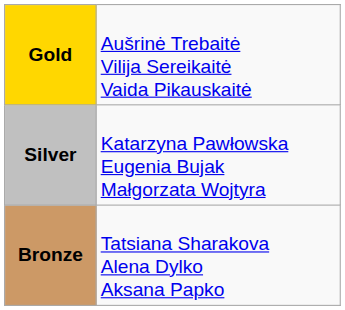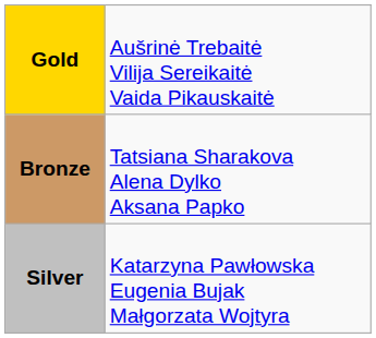 <table class="wikitable" style=" text-align:center; font-size:110%;" width="35%">
 <tr>
 <td rowspan="1" bgcolor="gold"><strong>Gold</strong></td>
 <td align=left><br><a href='#'>Aušrinė Trebaitė</a><br><a href='#'>Vilija Sereikaitė</a><br> <a href='#'>Vaida Pikauskaitė</a></td>
 </tr>
 <tr>
+<td rowspan="1" bgcolor="#cc9966"><strong>Bronze</strong></td>
+<td align=left><br><a href='#'>Tatsiana Sharakova</a><br><a href='#'>Alena Dylko</a><br> <a href='#'>Aksana Papko</a></td>
+</tr>
+<tr>
 <td rowspan="1" bgcolor="silver"><strong>Silver</strong></td>
 <td align=left><br><a href='#'>Katarzyna Pawłowska</a><br><a href='#'>Eugenia Bujak</a><br> <a href='#'>Małgorzata Wojtyra</a></td>
 </tr>
-<tr>
-<td rowspan="1" bgcolor="#cc9966"><strong>Bronze</strong></td>
-<td align=left><br><a href='#'>Tatsiana Sharakova</a><br><a href='#'>Alena Dylko</a><br> <a href='#'>Aksana Papko</a></td>
-</tr>
 </table>
